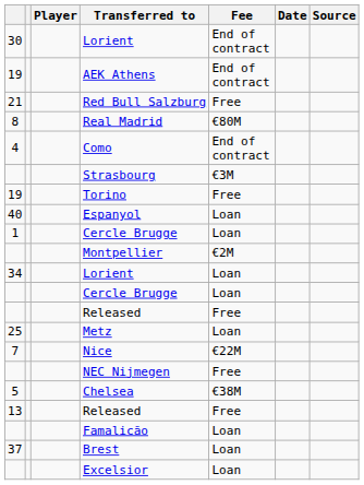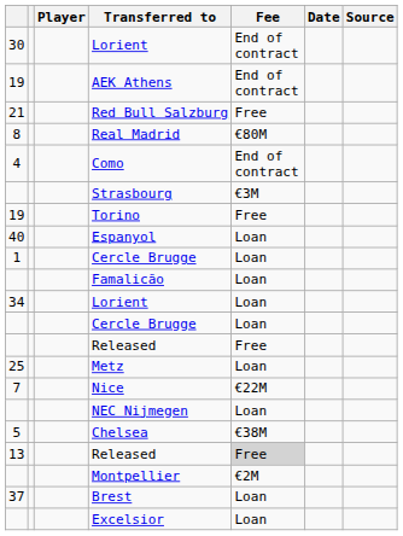 <table class="wikitable plainrowheaders sortable">
 <tr>
 <th></th>
 <th></th>
 <th scope="col">Player</th>
 <th>Transferred to</th>
 <th style="width: 65px;">Fee</th>
 <th scope="col">Date</th>
 <th scope="col">Source</th>
 </tr>
 <tr>
 <td align=center>30</td>
 <td align=center></td>
 <td> </td>
 <td> <a href='#'>Lorient</a></td>
 <td>End of contract</td>
 <td></td>
 <td></td>
 </tr>
 <tr>
 <td align=center>19</td>
 <td align=center></td>
 <td> </td>
 <td> <a href='#'>AEK Athens</a></td>
 <td>End of contract</td>
 <td></td>
 <td></td>
 </tr>
 <tr>
 <td align=center>21</td>
 <td align=center></td>
 <td> </td>
 <td> <a href='#'>Red Bull Salzburg</a></td>
 <td>Free</td>
 <td></td>
 <td></td>
 </tr>
 <tr>
 <td align=center>8</td>
 <td align=center></td>
 <td> </td>
 <td> <a href='#'>Real Madrid</a></td>
 <td>€80M</td>
 <td></td>
 <td></td>
 </tr>
 <tr>
 <td align=center>4</td>
 <td align=center></td>
 <td> </td>
 <td> <a href='#'>Como</a></td>
 <td>End of contract</td>
 <td></td>
 <td></td>
 </tr>
 <tr>
 <td align=center></td>
 <td align=center></td>
 <td> </td>
 <td> <a href='#'>Strasbourg</a></td>
 <td>€3M</td>
 <td></td>
 <td></td>
 </tr>
 <tr>
 <td align=center>19</td>
 <td align=center></td>
 <td> </td>
 <td> <a href='#'>Torino</a></td>
 <td>Free</td>
 <td></td>
 <td></td>
 </tr>
 <tr>
 <td align=center>40</td>
 <td align=center></td>
 <td> </td>
 <td> <a href='#'>Espanyol</a></td>
 <td>Loan</td>
 <td></td>
 <td></td>
 </tr>
 <tr>
 <td align=center>1</td>
 <td align=center></td>
 <td> </td>
 <td> <a href='#'>Cercle Brugge</a></td>
 <td>Loan</td>
 <td></td>
 <td></td>
 </tr>
 <tr>
 <td align=center></td>
 <td align=center></td>
 <td> </td>
-<td> <a href='#'>Montpellier</a></td>
-<td>€2M</td>
+<td> <a href='#'>Famalicão</a></td>
+<td>Loan</td>
 <td></td>
 <td></td>
 </tr>
 <tr>
 <td align=center>34</td>
 <td align=center></td>
 <td> </td>
 <td> <a href='#'>Lorient</a></td>
 <td>Loan</td>
 <td></td>
 <td></td>
 </tr>
 <tr>
 <td align=center></td>
 <td align=center></td>
 <td> </td>
 <td> <a href='#'>Cercle Brugge</a></td>
 <td>Loan</td>
 <td></td>
 <td></td>
 </tr>
 <tr>
 <td align=center></td>
 <td align=center></td>
 <td> </td>
 <td>Released</td>
 <td>Free</td>
 <td></td>
 <td></td>
 </tr>
 <tr>
 <td align=center>25</td>
 <td align=center></td>
 <td> </td>
 <td> <a href='#'>Metz</a></td>
 <td>Loan</td>
 <td></td>
 <td></td>
 </tr>
 <tr>
 <td align=center>7</td>
 <td align=center></td>
 <td> </td>
 <td> <a href='#'>Nice</a></td>
 <td>€22M</td>
 <td></td>
 <td></td>
 </tr>
 <tr>
 <td align=center></td>
 <td align=center></td>
 <td> </td>
 <td> <a href='#'>NEC Nijmegen</a></td>
-<td>Free</td>
+<td>Loan</td>
 <td></td>
 <td></td>
 </tr>
 <tr>
 <td align=center>5</td>
 <td align=center></td>
 <td> </td>
 <td> <a href='#'>Chelsea</a></td>
 <td>€38M</td>
 <td></td>
 <td></td>
 </tr>
 <tr>
 <td align=center>13</td>
 <td align=center></td>
 <td> </td>
 <td>Released</td>
-<td>Free</td>
+<td style="background: lightgrey;">Free</td>
 <td></td>
 <td></td>
 </tr>
 <tr>
 <td align=center></td>
 <td align=center></td>
 <td> </td>
-<td> <a href='#'>Famalicão</a></td>
-<td>Loan</td>
+<td> <a href='#'>Montpellier</a></td>
+<td>€2M</td>
 <td></td>
 <td></td>
 </tr>
 <tr>
 <td align=center>37</td>
 <td align=center></td>
 <td> </td>
 <td> <a href='#'>Brest</a></td>
 <td>Loan</td>
 <td></td>
 <td></td>
 </tr>
 <tr>
 <td align=center></td>
 <td align=center></td>
 <td> </td>
 <td> <a href='#'>Excelsior</a></td>
 <td>Loan</td>
 <td></td>
 <td></td>
 </tr>
 </table>
